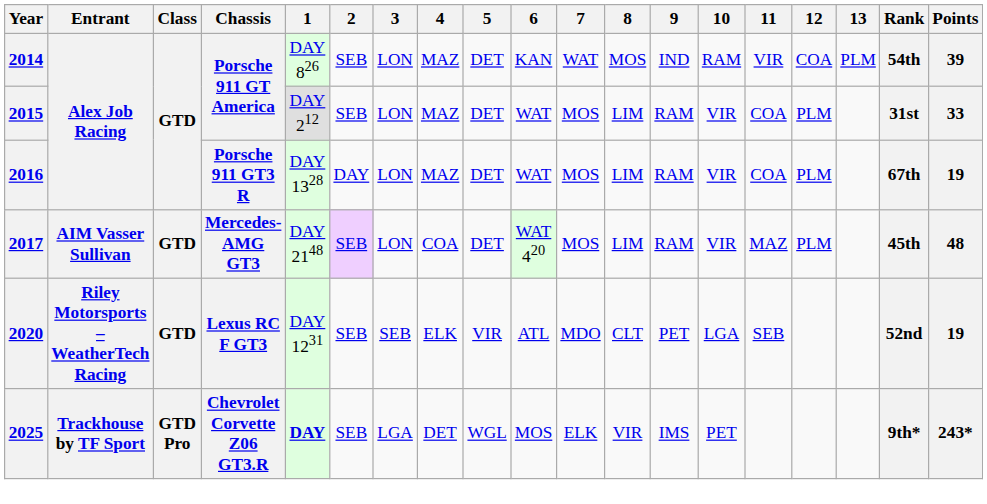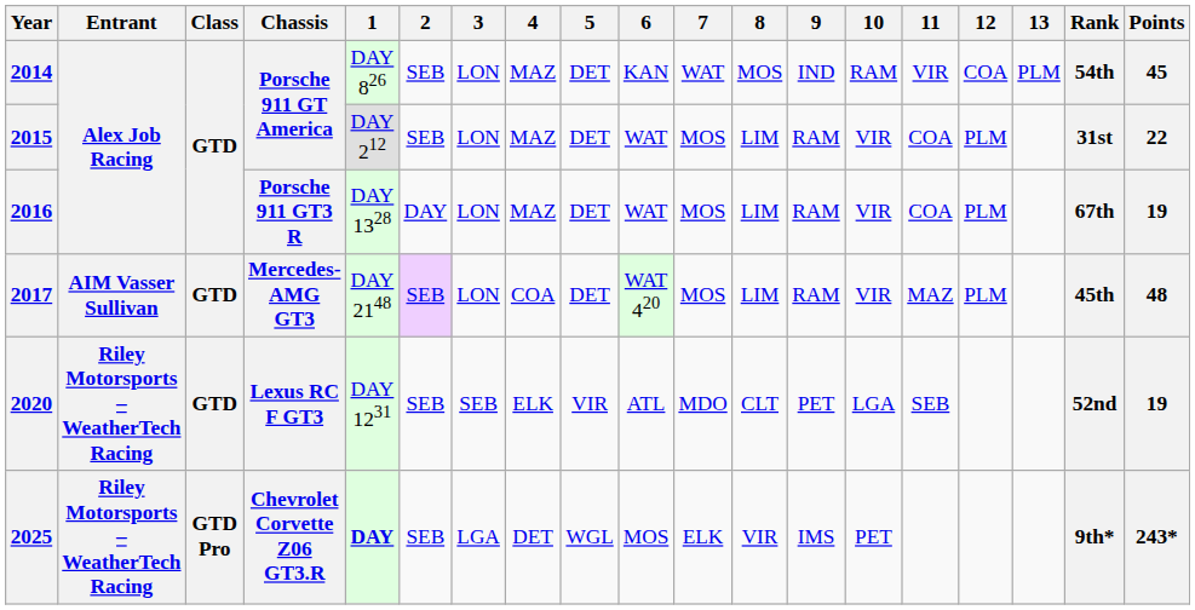 <table class="wikitable" style="text-align:center; font-size:90%">
 <tr>
 <th>Year</th>
 <th>Entrant</th>
 <th>Class</th>
 <th>Chassis</th>
 <th>1</th>
 <th>2</th>
 <th>3</th>
 <th>4</th>
 <th>5</th>
 <th>6</th>
 <th>7</th>
 <th>8</th>
 <th>9</th>
 <th>10</th>
 <th>11</th>
 <th>12</th>
 <th>13</th>
 <th>Rank</th>
 <th>Points</th>
 </tr>
 <tr>
 <th><a href='#'>2014</a></th>
 <th rowspan=3><a href='#'>Alex Job Racing</a></th>
 <th rowspan=3>GTD</th>
 <th rowspan=2><a href='#'>Porsche 911 GT America</a></th>
 <td style="background:#DFFFDF;"><a href='#'>DAY</a><br>8<sup>26</sup></td>
 <td><a href='#'>SEB</a></td>
 <td><a href='#'>LON</a></td>
 <td><a href='#'>MAZ</a></td>
 <td><a href='#'>DET</a></td>
 <td><a href='#'>KAN</a></td>
 <td><a href='#'>WAT</a></td>
 <td><a href='#'>MOS</a></td>
 <td><a href='#'>IND</a></td>
 <td><a href='#'>RAM</a></td>
 <td><a href='#'>VIR</a></td>
 <td><a href='#'>COA</a></td>
 <td><a href='#'>PLM</a></td>
 <th>54th</th>
-<th>39</th>
+<th>45</th>
 </tr>
 <tr>
 <th><a href='#'>2015</a></th>
 <td style="background:#DFDFDF;"><a href='#'>DAY</a><br>2<sup>12</sup></td>
 <td><a href='#'>SEB</a></td>
 <td><a href='#'>LON</a></td>
 <td><a href='#'>MAZ</a></td>
 <td><a href='#'>DET</a></td>
 <td><a href='#'>WAT</a></td>
 <td><a href='#'>MOS</a></td>
 <td><a href='#'>LIM</a></td>
 <td><a href='#'>RAM</a></td>
 <td><a href='#'>VIR</a></td>
 <td><a href='#'>COA</a></td>
 <td><a href='#'>PLM</a></td>
 <td></td>
 <th>31st</th>
-<th>33</th>
+<th>22</th>
 </tr>
 <tr>
 <th><a href='#'>2016</a></th>
 <th><a href='#'>Porsche 911 GT3 R</a></th>
 <td style="background:#DFFFDF;"><a href='#'>DAY</a><br>13<sup>28</sup></td>
 <td><a href='#'>DAY</a></td>
 <td><a href='#'>LON</a></td>
 <td><a href='#'>MAZ</a></td>
 <td><a href='#'>DET</a></td>
 <td><a href='#'>WAT</a></td>
 <td><a href='#'>MOS</a></td>
 <td><a href='#'>LIM</a></td>
 <td><a href='#'>RAM</a></td>
 <td><a href='#'>VIR</a></td>
 <td><a href='#'>COA</a></td>
 <td><a href='#'>PLM</a></td>
 <td></td>
 <th>67th</th>
 <th>19</th>
 </tr>
 <tr>
 <th><a href='#'>2017</a></th>
 <th><a href='#'>AIM Vasser Sullivan</a></th>
 <th>GTD</th>
 <th><a href='#'>Mercedes-AMG GT3</a></th>
 <td style="background:#dfffdf;"><a href='#'>DAY</a><br>21<sup>48</sup></td>
 <td style="background:#efcfff;"><a href='#'>SEB</a><br></td>
 <td><a href='#'>LON</a></td>
 <td><a href='#'>COA</a></td>
 <td><a href='#'>DET</a></td>
 <td style="background:#dfffdf;"><a href='#'>WAT</a><br>4<sup>20</sup></td>
 <td><a href='#'>MOS</a></td>
 <td><a href='#'>LIM</a></td>
 <td><a href='#'>RAM</a></td>
 <td><a href='#'>VIR</a></td>
 <td><a href='#'>MAZ</a></td>
 <td><a href='#'>PLM</a></td>
 <td></td>
 <th>45th</th>
 <th>48</th>
 </tr>
 <tr>
 <th><a href='#'>2020</a></th>
 <th><a href='#'>Riley Motorsports – WeatherTech Racing</a></th>
 <th>GTD</th>
 <th><a href='#'>Lexus RC F GT3</a></th>
 <td style="background:#DFFFDF;"><a href='#'>DAY</a><br>12<sup>31</sup></td>
 <td><a href='#'>SEB</a></td>
 <td><a href='#'>SEB</a></td>
 <td><a href='#'>ELK</a></td>
 <td><a href='#'>VIR</a></td>
 <td><a href='#'>ATL</a></td>
 <td><a href='#'>MDO</a></td>
 <td><a href='#'>CLT</a></td>
 <td><a href='#'>PET</a></td>
 <td><a href='#'>LGA</a></td>
 <td><a href='#'>SEB</a></td>
 <td></td>
 <td></td>
 <th>52nd</th>
 <th>19</th>
 </tr>
 <tr>
 <th><a href='#'>2025</a></th>
-<th><a href='#'>Trackhouse</a> by <a href='#'>TF Sport</a></th>
+<th><a href='#'>Riley Motorsports – WeatherTech Racing</a></th>
 <th>GTD Pro</th>
 <th><a href='#'>Chevrolet Corvette Z06 GT3.R</a></th>
 <td style="background:#DFFFDF;"><strong><a href='#'>DAY</a><br></strong></td>
 <td><a href='#'>SEB</a></td>
 <td><a href='#'>LGA</a></td>
 <td><a href='#'>DET</a></td>
 <td><a href='#'>WGL</a></td>
 <td><a href='#'>MOS</a></td>
 <td><a href='#'>ELK</a></td>
 <td><a href='#'>VIR</a></td>
 <td><a href='#'>IMS</a></td>
 <td><a href='#'>PET</a></td>
 <td></td>
 <td></td>
 <td></td>
 <th>9th*</th>
 <th>243*</th>
 </tr>
 </table>
